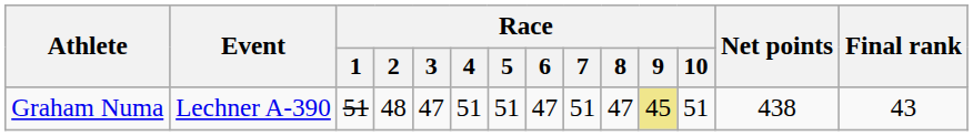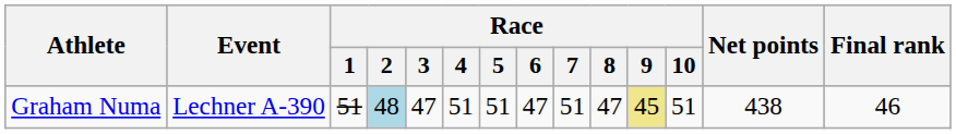 <table class="wikitable" style="font-size:90%">
 <tr>
 <th rowspan=2>Athlete</th>
 <th rowspan=2>Event</th>
 <th colspan=10>Race</th>
 <th rowspan=2>Net points</th>
 <th rowspan=2>Final rank</th>
 </tr>
 <tr style="font-size:95%">
 <th>1</th>
 <th>2</th>
 <th>3</th>
 <th>4</th>
 <th>5</th>
 <th>6</th>
 <th>7</th>
 <th>8</th>
 <th>9</th>
 <th>10</th>
 </tr>
 <tr align=center>
 <td align=left><a href='#'>Graham Numa</a></td>
 <td align=left><a href='#'>Lechner A-390</a></td>
 <td><s>51</s></td>
-<td>48</td>
+<td style="background: lightblue;">48</td>
 <td>47</td>
 <td>51</td>
 <td>51</td>
 <td>47</td>
 <td>51</td>
 <td>47</td>
 <td style="background: khaki;">45</td>
 <td>51</td>
 <td>438</td>
-<td>43</td>
+<td>46</td>
 </tr>
 </table>
